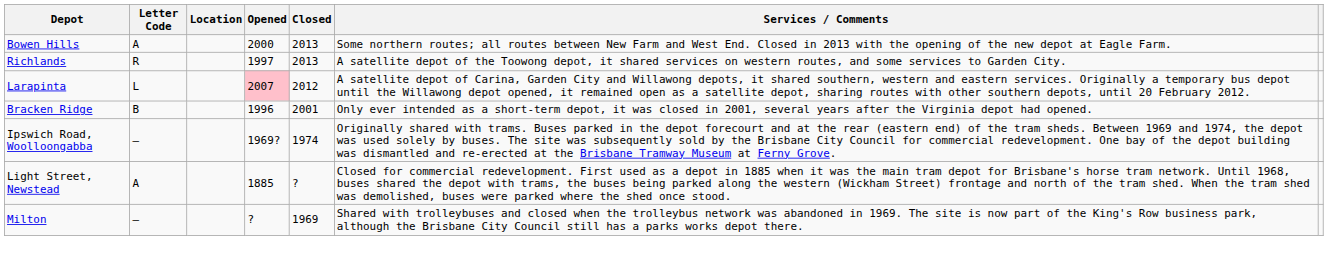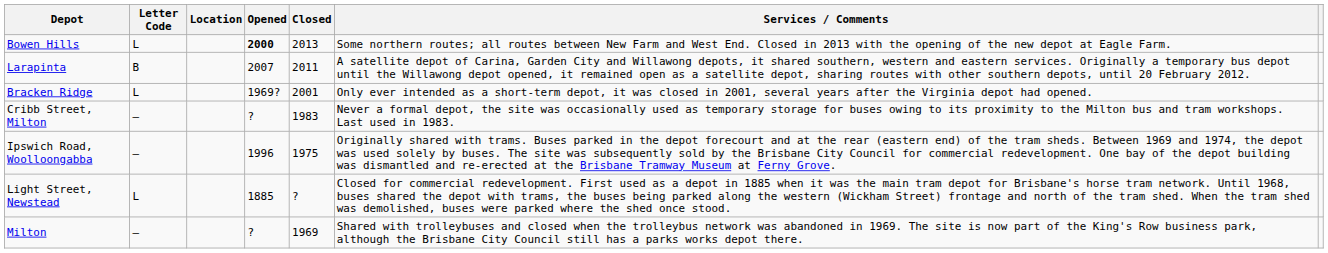 <table class="wikitable sortable">
 <tr>
 <th>Depot</th>
 <th>Letter Code</th>
 <th>Location</th>
 <th>Opened</th>
 <th>Closed</th>
 <th>Services / Comments</th>
 <th></th>
 </tr>
 <tr>
 <td><a href='#'>Bowen Hills</a></td>
-<td>A</td>
+<td>L</td>
 <td></td>
-<td>2000</td>
+<td><strong>2000</strong></td>
 <td>2013</td>
 <td>Some northern routes; all routes between New Farm and West End. Closed in 2013 with the opening of the new depot at Eagle Farm.</td>
 <td></td>
 </tr>
 <tr>
-<td><a href='#'>Richlands</a></td>
-<td>R</td>
+<td><a href='#'>Larapinta</a></td>
+<td>B</td>
 <td></td>
-<td>1997</td>
-<td>2013</td>
-<td>A satellite depot of the Toowong depot, it shared services on western routes, and some services to Garden City.</td>
-<td></td>
-</tr>
-<tr>
-<td><a href='#'>Larapinta</a></td>
-<td>L</td>
-<td></td>
-<td style="background: pink;">2007</td>
-<td>2012</td>
+<td>2007</td>
+<td>2011</td>
 <td>A satellite depot of Carina, Garden City and Willawong depots, it shared southern, western and eastern services. Originally a temporary bus depot until the Willawong depot opened, it remained open as a satellite depot, sharing routes with other southern depots, until 20 February 2012.</td>
 <td></td>
 </tr>
 <tr>
 <td><a href='#'>Bracken Ridge</a></td>
-<td>B</td>
+<td>L</td>
 <td></td>
-<td>1996</td>
+<td>1969?</td>
 <td>2001</td>
 <td>Only ever intended as a short-term depot, it was closed in 2001, several years after the Virginia depot had opened.</td>
+<td></td>
+</tr>
+<tr>
+<td>Cribb Street, <a href='#'>Milton</a></td>
+<td>–</td>
+<td></td>
+<td>?</td>
+<td>1983</td>
+<td>Never a formal depot, the site was occasionally used as temporary storage for buses owing to its proximity to the Milton bus and tram workshops. Last used in 1983.</td>
 <td></td>
 </tr>
 <tr>
 <td>Ipswich Road, <a href='#'>Woolloongabba</a></td>
 <td>–</td>
 <td></td>
-<td>1969?</td>
-<td>1974</td>
+<td>1996</td>
+<td>1975</td>
 <td>Originally shared with trams. Buses parked in the depot forecourt and at the rear (eastern end) of the tram sheds. Between 1969 and 1974, the depot was used solely by buses. The site was subsequently sold by the Brisbane City Council for commercial redevelopment. One bay of the depot building was dismantled and re-erected at the <a href='#'>Brisbane Tramway Museum</a> at <a href='#'>Ferny Grove</a>.</td>
 <td></td>
 </tr>
 <tr>
 <td>Light Street, <a href='#'>Newstead</a></td>
-<td>A</td>
+<td>L</td>
 <td></td>
 <td>1885</td>
 <td>?</td>
 <td>Closed for commercial redevelopment. First used as a depot in 1885 when it was the main tram depot for Brisbane's horse tram network. Until 1968, buses shared the depot with trams, the buses being parked along the western (Wickham Street) frontage and north of the tram shed. When the tram shed was demolished, buses were parked where the shed once stood.</td>
 <td></td>
 </tr>
 <tr>
 <td><a href='#'>Milton</a></td>
 <td>–</td>
 <td></td>
 <td>?</td>
 <td>1969</td>
 <td>Shared with trolleybuses and closed when the trolleybus network was abandoned in 1969. The site is now part of the King's Row business park, although the Brisbane City Council still has a parks works depot there.</td>
 <td></td>
 </tr>
 </table>
